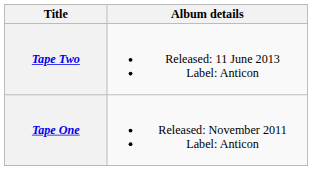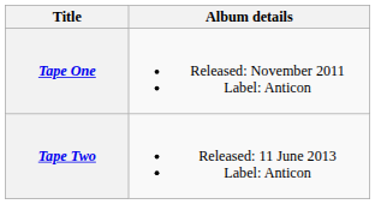 <table class="wikitable plainrowheaders" style="text-align: center;">
 <tr>
 <th scope="col" style="width: 8em;">Title</th>
 <th scope="col" style="width: 16em;">Album details</th>
 </tr>
 <tr>
+<th scope="row"><em><a href='#'>Tape One</a></em></th>
+<td><br><ul><li>Released: November 2011</li><li>Label: Anticon</li></ul></td>
+</tr>
+<tr>
 <th scope="row"><em><a href='#'>Tape Two</a></em></th>
 <td><br><ul><li>Released: 11 June 2013</li><li>Label: Anticon</li></ul></td>
 </tr>
-<tr>
-<th scope="row"><em><a href='#'>Tape One</a></em></th>
-<td><br><ul><li>Released: November 2011</li><li>Label: Anticon</li></ul></td>
-</tr>
 </table>
